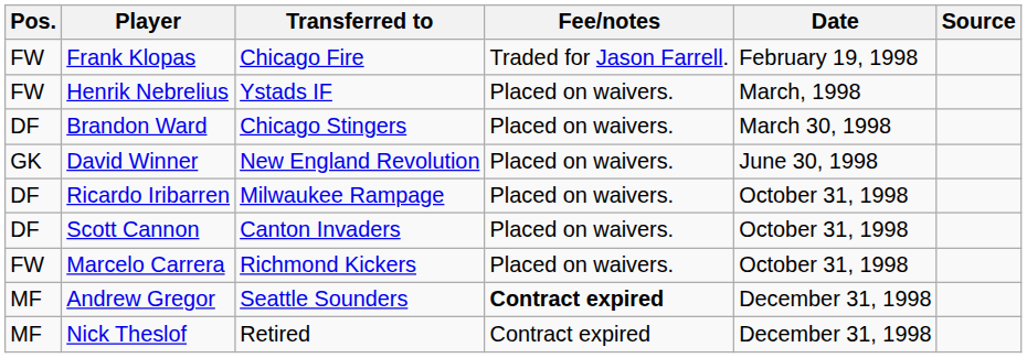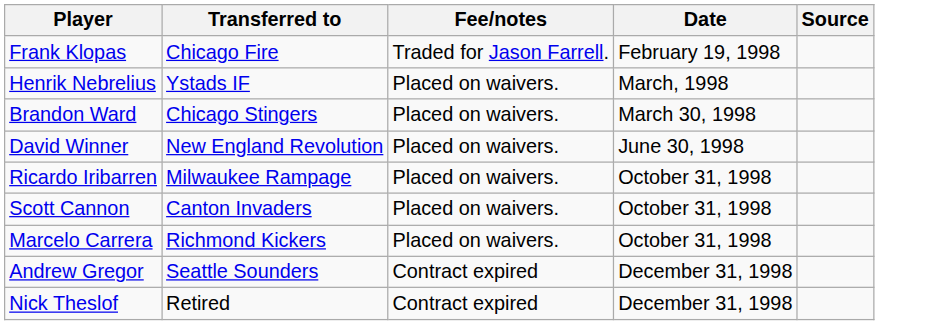 <table class="wikitable sortable" style="text-align: left">
 <tr>
-<th><strong>Pos.</strong></th>
 <th><strong>Player</strong></th>
 <th><strong>Transferred to</strong></th>
 <th><strong>Fee/notes</strong></th>
 <th><strong>Date</strong></th>
 <th><strong>Source</strong></th>
 </tr>
 <tr>
-<td>FW</td>
 <td> <a href='#'>Frank Klopas</a></td>
 <td> <a href='#'>Chicago Fire</a></td>
 <td>Traded for <a href='#'>Jason Farrell</a>.</td>
 <td>February 19, 1998</td>
 <td align=center></td>
 </tr>
 <tr>
-<td>FW</td>
 <td> <a href='#'>Henrik Nebrelius</a></td>
 <td> <a href='#'>Ystads IF</a></td>
 <td>Placed on waivers.</td>
 <td>March, 1998</td>
 <td align=center></td>
 </tr>
 <tr>
-<td>DF</td>
 <td> <a href='#'>Brandon Ward</a></td>
 <td> <a href='#'>Chicago Stingers</a></td>
 <td>Placed on waivers.</td>
 <td>March 30, 1998</td>
 <td align=center></td>
 </tr>
 <tr>
-<td>GK</td>
 <td> <a href='#'>David Winner</a></td>
 <td> <a href='#'>New England Revolution</a></td>
 <td>Placed on waivers.</td>
 <td>June 30, 1998</td>
 <td align=center></td>
 </tr>
 <tr>
-<td>DF</td>
 <td> <a href='#'>Ricardo Iribarren</a></td>
 <td> <a href='#'>Milwaukee Rampage</a></td>
 <td>Placed on waivers.</td>
 <td>October 31, 1998</td>
 <td align=center></td>
 </tr>
 <tr>
-<td>DF</td>
 <td> <a href='#'>Scott Cannon</a></td>
 <td> <a href='#'>Canton Invaders</a></td>
 <td>Placed on waivers.</td>
 <td>October 31, 1998</td>
 <td align=center></td>
 </tr>
 <tr>
-<td>FW</td>
 <td> <a href='#'>Marcelo Carrera</a></td>
 <td> <a href='#'>Richmond Kickers</a></td>
 <td>Placed on waivers.</td>
 <td>October 31, 1998</td>
 <td align=center></td>
 </tr>
 <tr>
-<td>MF</td>
 <td> <a href='#'>Andrew Gregor</a></td>
 <td> <a href='#'>Seattle Sounders</a></td>
-<td><strong>Contract expired</strong></td>
+<td>Contract expired</td>
 <td>December 31, 1998</td>
 <td align=center></td>
 </tr>
 <tr>
-<td>MF</td>
 <td> <a href='#'>Nick Theslof</a></td>
 <td>Retired</td>
 <td>Contract expired</td>
 <td>December 31, 1998</td>
 <td align=center></td>
 </tr>
 </table>
